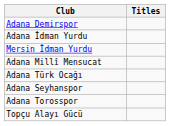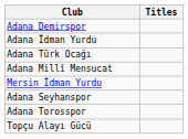 <table class="wikitable" width=30%>
 <tr>
 <th width=50%>Club</th>
 <th width=8%>Titles</th>
 </tr>
 <tr>
 <td><a href='#'>Adana Demirspor</a></td>
 <td></td>
 </tr>
 <tr>
 <td>Adana İdman Yurdu</td>
 <td></td>
 </tr>
 <tr>
-<td><a href='#'>Mersin İdman Yurdu</a></td>
+<td>Adana Türk Ocağı</td>
 <td></td>
 </tr>
 <tr>
 <td>Adana Millî Mensucat</td>
 <td></td>
 </tr>
 <tr>
-<td>Adana Türk Ocağı</td>
+<td><a href='#'>Mersin İdman Yurdu</a></td>
 <td></td>
 </tr>
 <tr>
 <td>Adana Seyhanspor</td>
 <td></td>
 </tr>
 <tr>
 <td>Adana Torosspor</td>
 <td></td>
 </tr>
 <tr>
 <td>Topçu Alayı Gücü</td>
 <td></td>
 </tr>
 </table>
